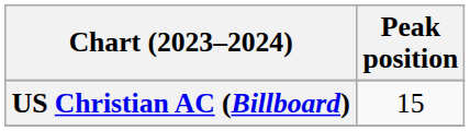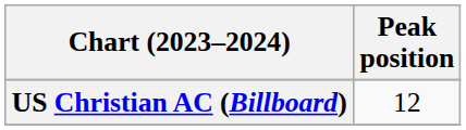 <table class="wikitable sortable plainrowheaders" style="text-align:center">
 <tr>
 <th scope="col">Chart (2023–2024)</th>
 <th scope="col">Peak<br> position</th>
 </tr>
 <tr>
 </tr>
 <tr>
 </tr>
 <tr>
 <th scope="row">US <a href='#'>Christian AC</a> (<em><a href='#'>Billboard</a></em>)</th>
-<td>15</td>
+<td>12</td>
 </tr>
 <tr>
 </tr>
 </table>
